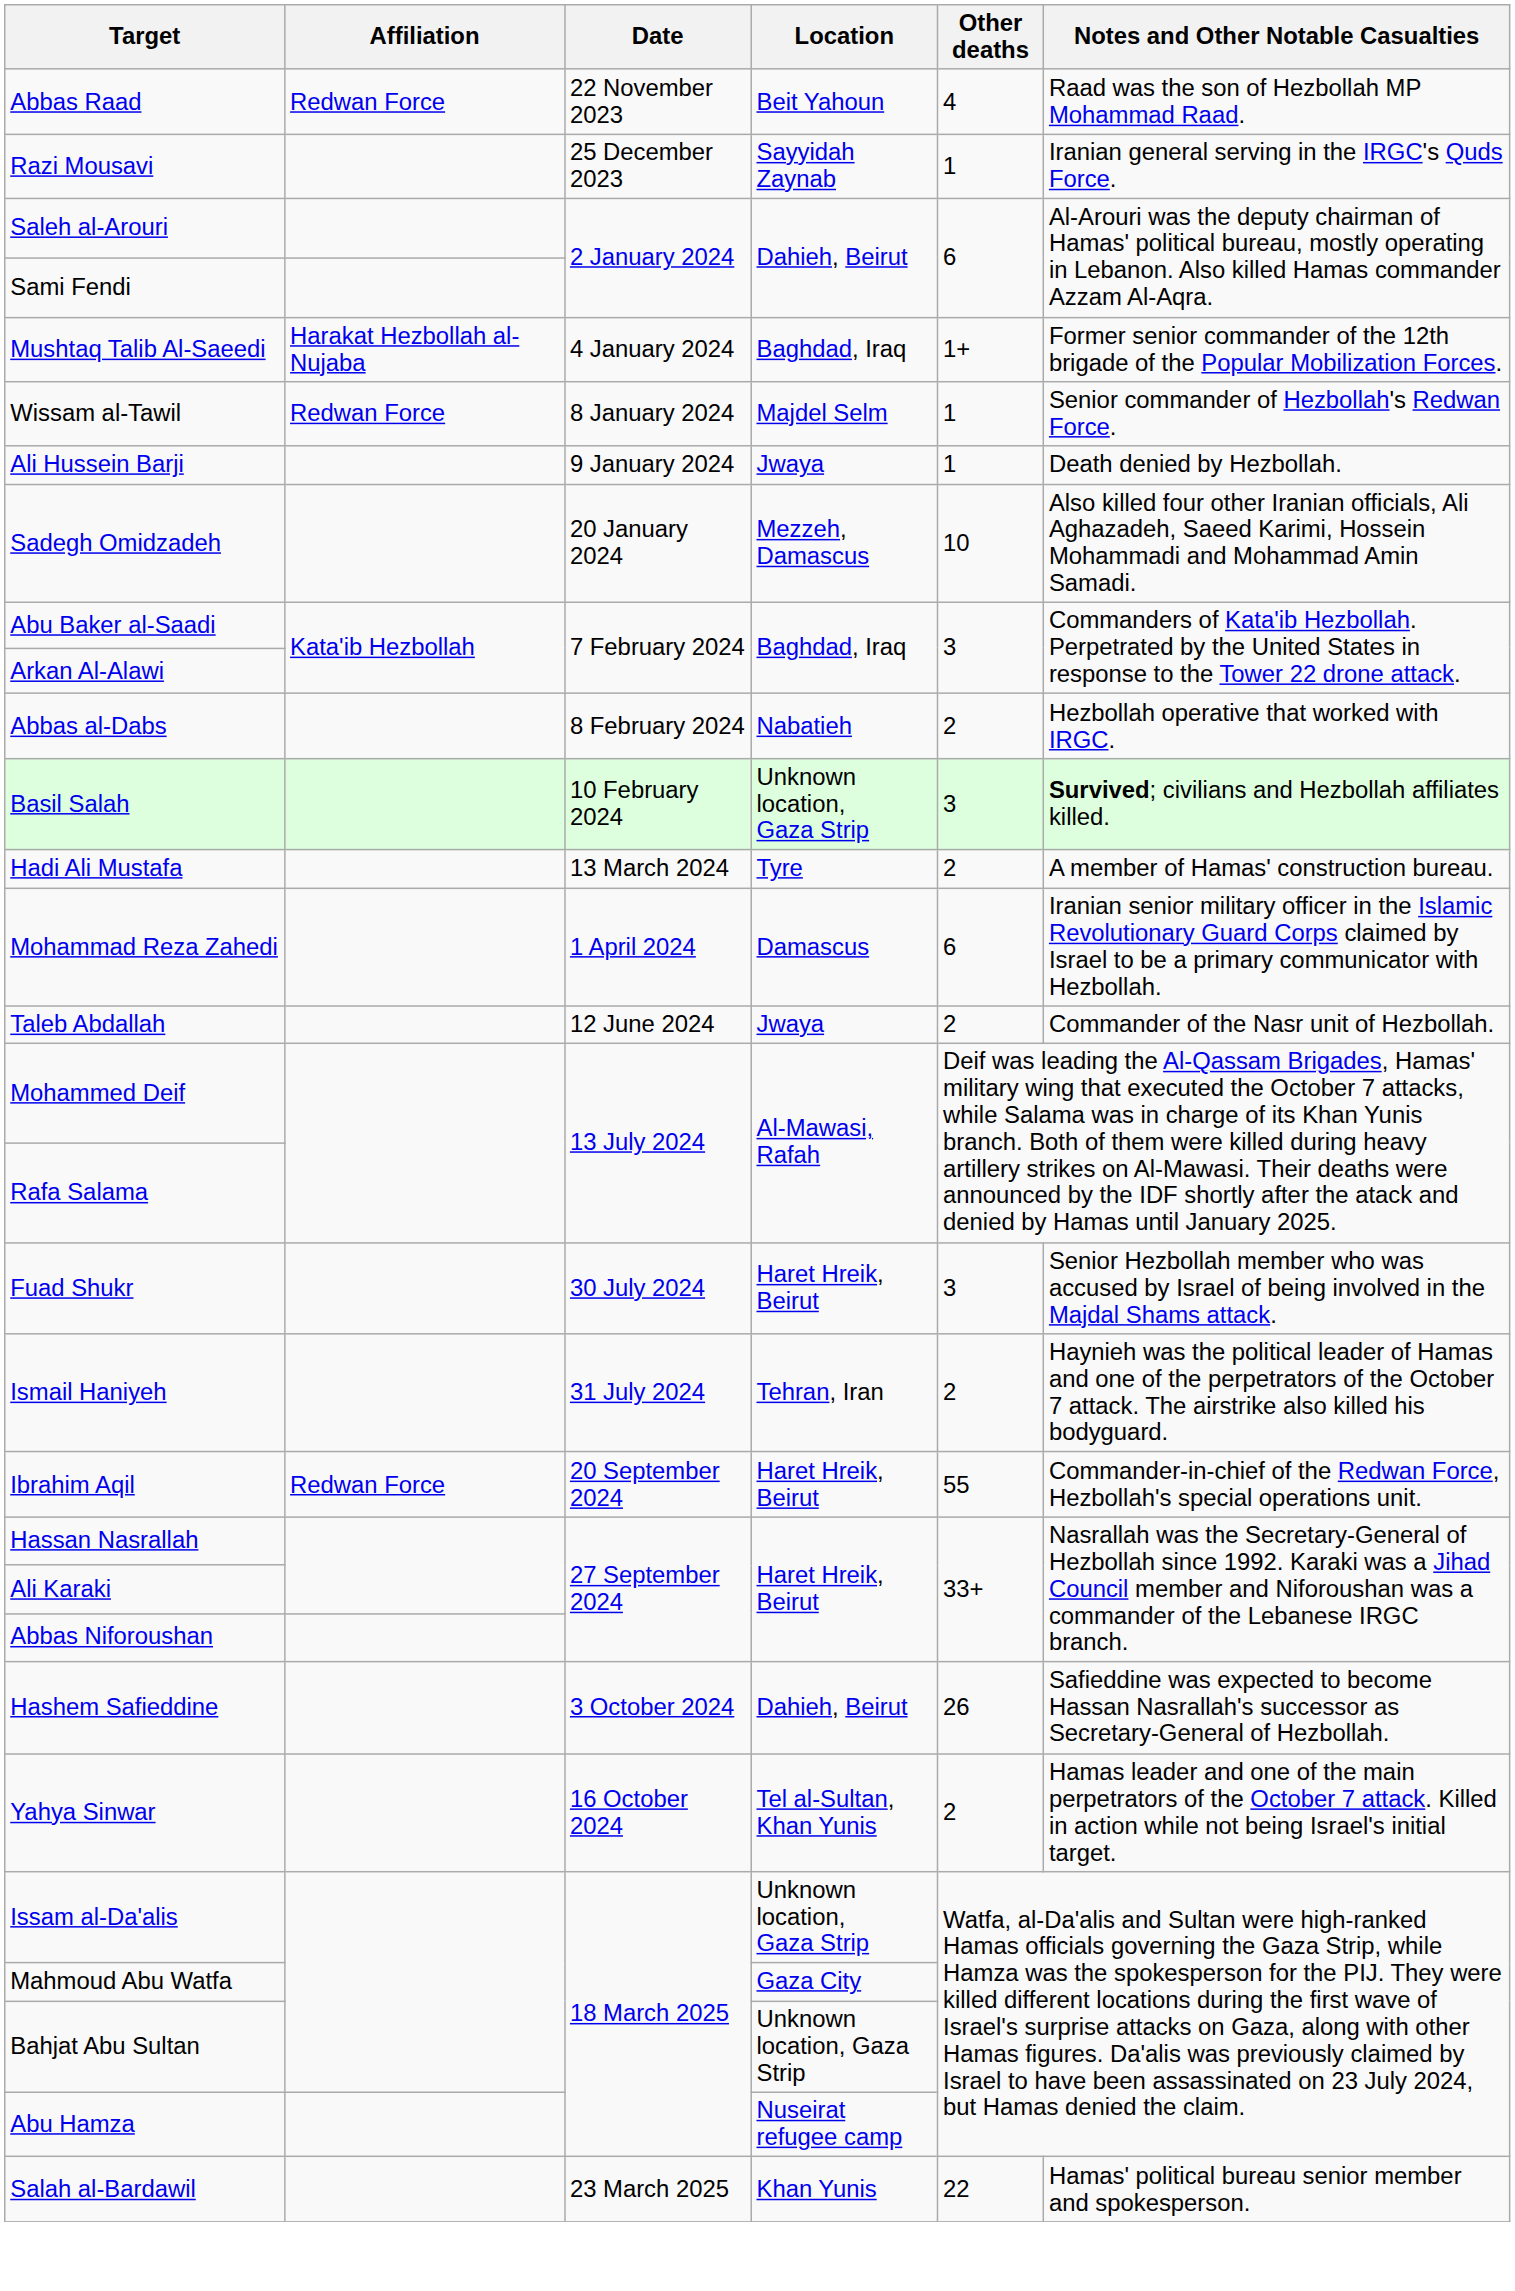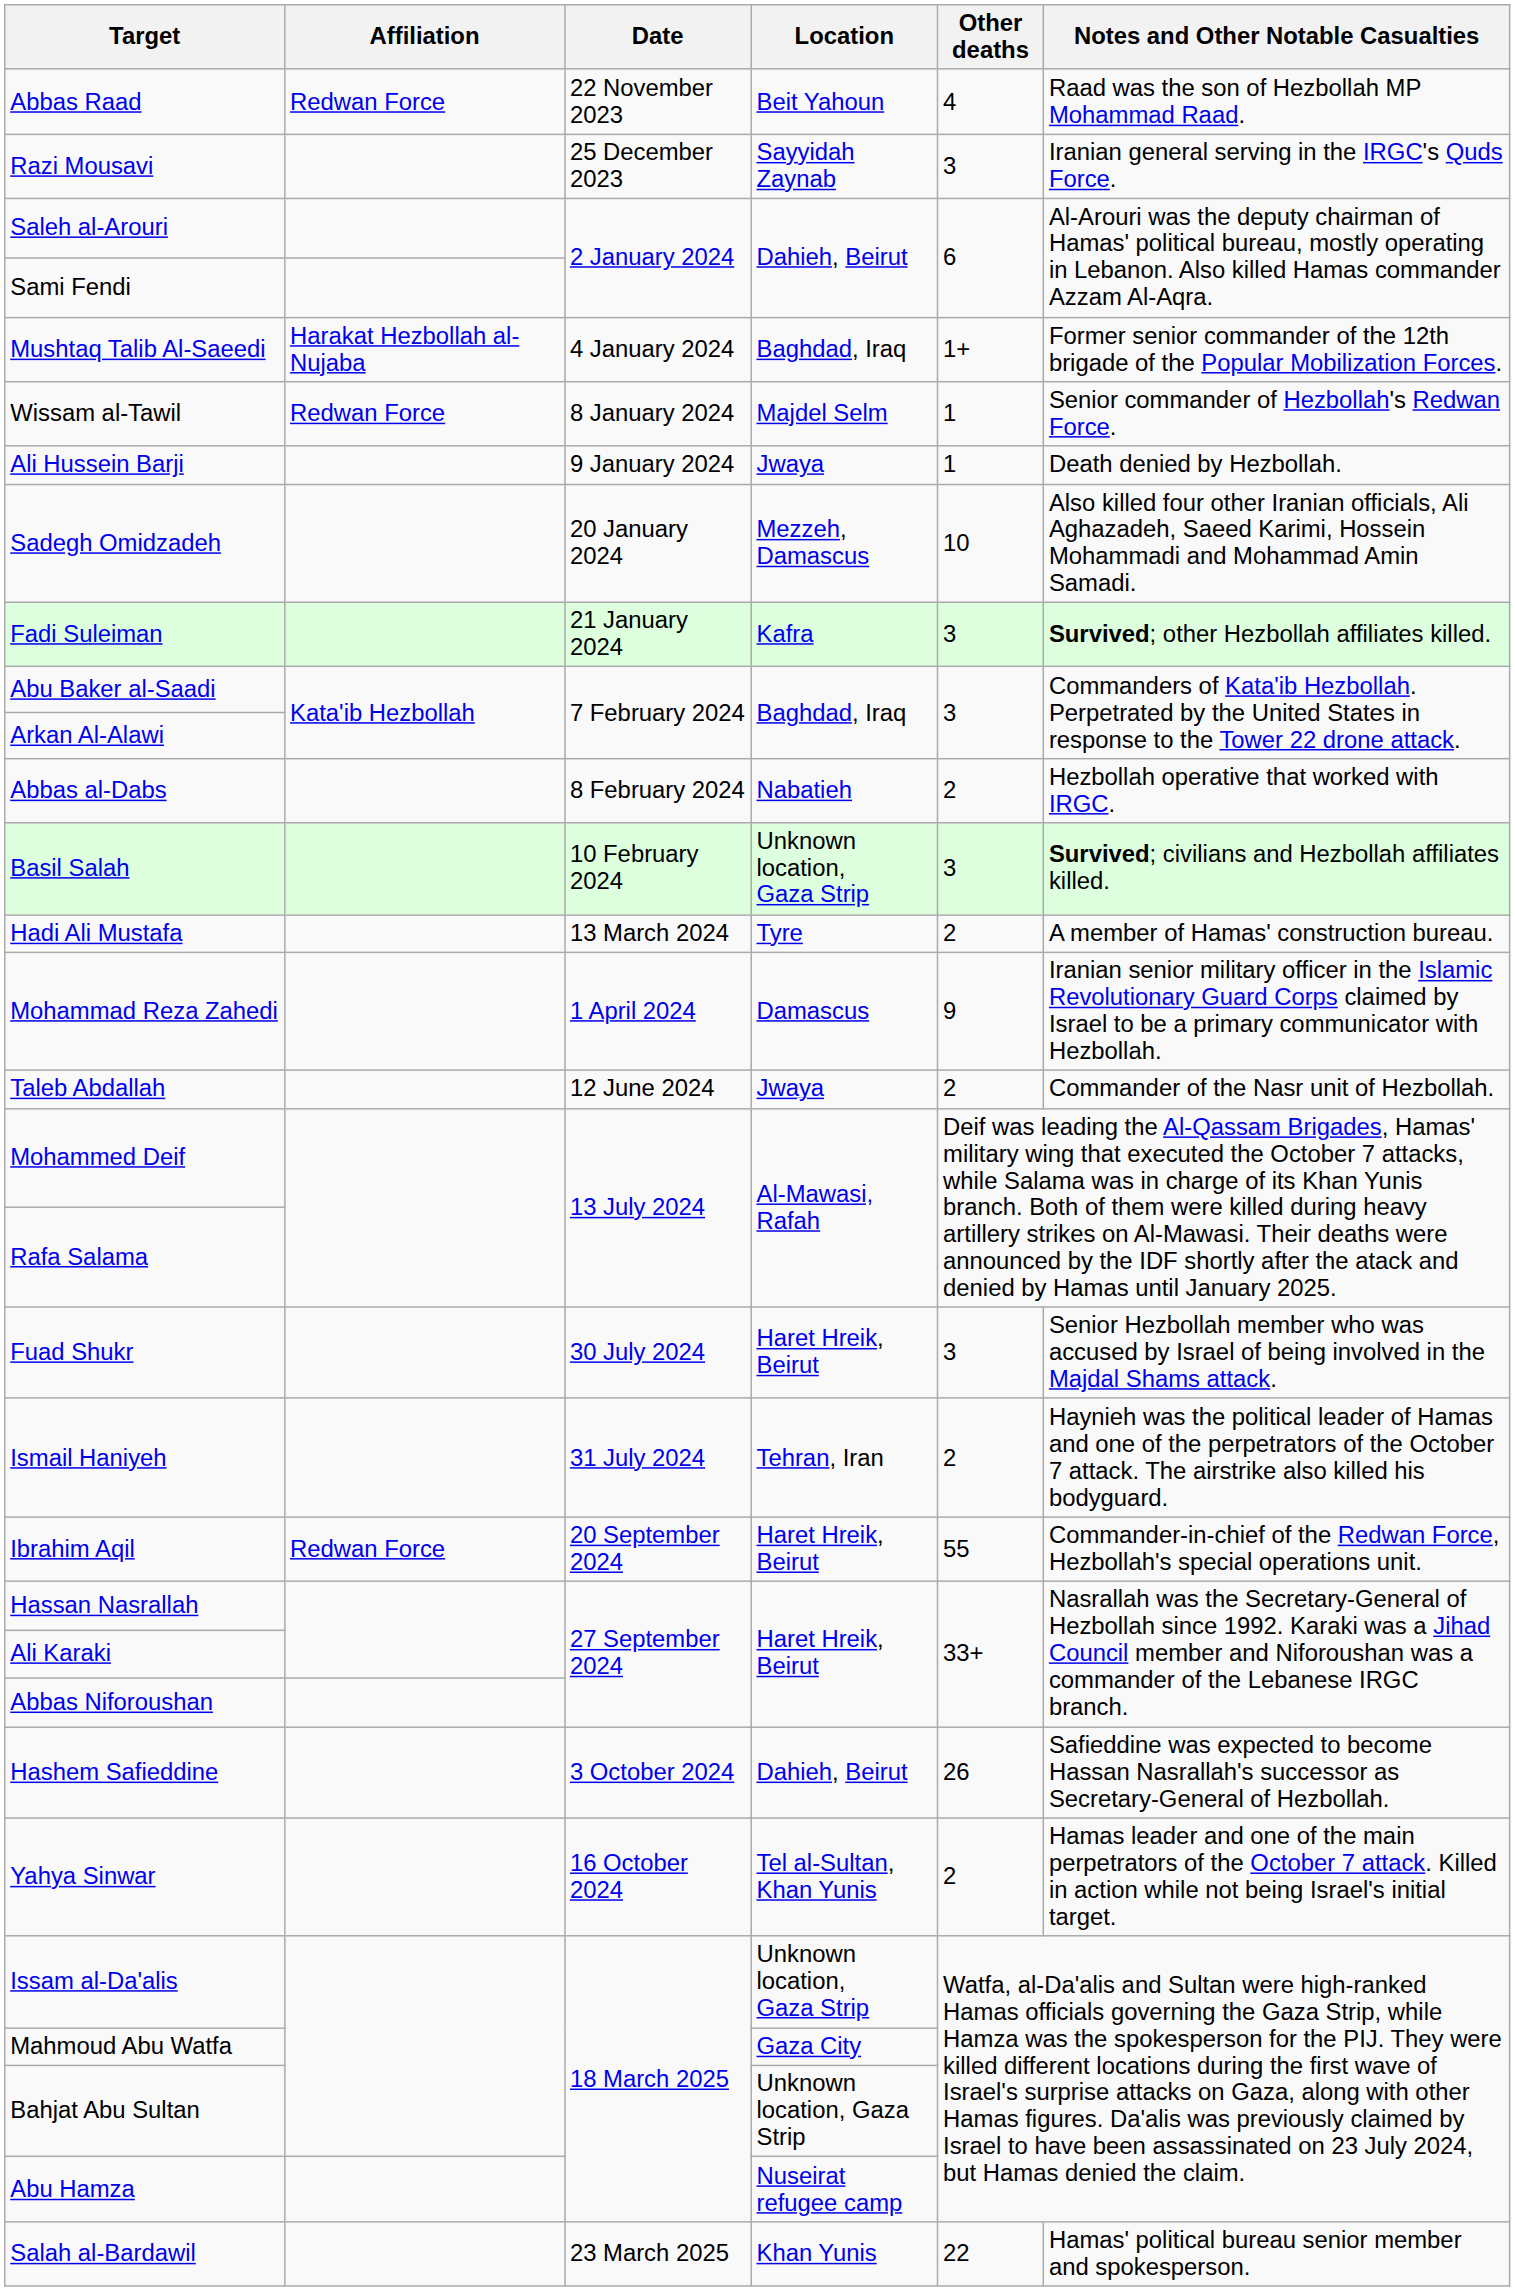 <table class="wikitable sortable" width=80%>
 <tr>
 <th width=15%>Target</th>
 <th width=15%>Affiliation</th>
 <th width=10%>Date</th>
 <th width=10%>Location</th>
 <th width=5%>Other deaths</th>
 <th width=25%>Notes and Other Notable Casualties</th>
 </tr>
 <tr>
 <td><a href='#'>Abbas Raad</a></td>
 <td> <a href='#'>Redwan Force</a></td>
 <td>22 November 2023</td>
 <td> <a href='#'>Beit Yahoun</a></td>
 <td>4</td>
 <td>Raad was the son of Hezbollah MP <a href='#'>Mohammad Raad</a>.</td>
 </tr>
 <tr>
 <td><a href='#'>Razi Mousavi</a></td>
 <td></td>
 <td>25 December 2023</td>
 <td> <a href='#'>Sayyidah Zaynab</a></td>
-<td>1</td>
+<td>3</td>
 <td>Iranian general serving in the <a href='#'>IRGC</a>'s <a href='#'>Quds Force</a>.</td>
 </tr>
 <tr>
 <td><a href='#'>Saleh al-Arouri</a></td>
 <td></td>
 <td rowspan="2"><a href='#'>2 January 2024</a></td>
 <td rowspan="2"> <a href='#'>Dahieh</a>, <a href='#'>Beirut</a></td>
 <td rowspan="2">6</td>
 <td rowspan="2">Al-Arouri was the deputy chairman of Hamas' political bureau, mostly operating in Lebanon. Also killed Hamas commander Azzam Al-Aqra.</td>
 </tr>
 <tr>
 <td>Sami Fendi</td>
 <td></td>
 </tr>
 <tr>
 <td><a href='#'>Mushtaq Talib Al-Saeedi</a></td>
 <td> <a href='#'>Harakat Hezbollah al-Nujaba</a></td>
 <td>4 January 2024</td>
 <td> <a href='#'>Baghdad</a>, Iraq</td>
 <td>1+</td>
 <td>Former senior commander of the 12th brigade of the <a href='#'>Popular Mobilization Forces</a>.</td>
 </tr>
 <tr>
 <td>Wissam al-Tawil</td>
 <td> <a href='#'>Redwan Force</a></td>
 <td>8 January 2024</td>
 <td> <a href='#'>Majdel Selm</a></td>
 <td>1</td>
 <td>Senior commander of <a href='#'>Hezbollah</a>'s <a href='#'>Redwan Force</a>.</td>
 </tr>
 <tr>
 <td><a href='#'>Ali Hussein Barji</a></td>
 <td></td>
 <td>9 January 2024</td>
 <td> <a href='#'>Jwaya</a></td>
 <td>1</td>
 <td>Death denied by Hezbollah.</td>
 </tr>
 <tr>
 <td><a href='#'>Sadegh Omidzadeh</a></td>
 <td></td>
 <td>20 January 2024</td>
 <td> <a href='#'>Mezzeh</a>, <a href='#'>Damascus</a></td>
 <td>10</td>
 <td>Also killed four other Iranian officials, Ali Aghazadeh, Saeed Karimi, Hossein Mohammadi and Mohammad Amin Samadi.</td>
 </tr>
+<tr style="background-color:#DFD">
+<td><a href='#'>Fadi Suleiman</a></td>
+<td></td>
+<td>21 January 2024</td>
+<td> <a href='#'>Kafra</a></td>
+<td>3</td>
+<td><strong>Survived</strong>; other Hezbollah affiliates killed.</td>
+</tr>
 <tr>
 <td><a href='#'>Abu Baker al-Saadi</a></td>
 <td rowspan="2"><a href='#'>Kata'ib Hezbollah</a></td>
 <td rowspan="2">7 February 2024</td>
 <td rowspan="2"> <a href='#'>Baghdad</a>, Iraq</td>
 <td rowspan="2">3</td>
 <td rowspan="2">Commanders of <a href='#'>Kata'ib Hezbollah</a>. Perpetrated by the United States in response to the <a href='#'>Tower 22 drone attack</a>.</td>
 </tr>
 <tr>
 <td><a href='#'>Arkan Al-Alawi</a></td>
 </tr>
 <tr>
 <td><a href='#'>Abbas al-Dabs</a></td>
 <td></td>
 <td>8 February 2024</td>
 <td> <a href='#'>Nabatieh</a></td>
 <td>2</td>
 <td>Hezbollah operative that worked with <a href='#'>IRGC</a>.</td>
 </tr>
 <tr style="background-color:#DFD">
 <td><a href='#'>Basil Salah</a></td>
 <td></td>
 <td>10 February 2024</td>
 <td>Unknown location,<br><a href='#'>Gaza Strip</a></td>
 <td>3</td>
 <td><strong>Survived</strong>; civilians and Hezbollah affiliates killed.</td>
 </tr>
 <tr>
 <td><a href='#'>Hadi Ali Mustafa</a></td>
 <td></td>
 <td>13 March 2024</td>
 <td> <a href='#'>Tyre</a></td>
 <td>2</td>
 <td>A member of Hamas' construction bureau.</td>
 </tr>
 <tr>
 <td><a href='#'>Mohammad Reza Zahedi</a></td>
 <td></td>
 <td><a href='#'>1 April 2024</a></td>
 <td> <a href='#'>Damascus</a></td>
-<td>6</td>
+<td>9</td>
 <td>Iranian senior military officer in the <a href='#'>Islamic Revolutionary Guard Corps</a> claimed by Israel to be a primary communicator with Hezbollah.</td>
 </tr>
 <tr>
 <td><a href='#'>Taleb Abdallah</a></td>
 <td></td>
 <td>12 June 2024</td>
 <td> <a href='#'>Jwaya</a></td>
 <td>2</td>
 <td>Commander of the Nasr unit of Hezbollah.</td>
 </tr>
 <tr>
 <td><a href='#'>Mohammed Deif</a></td>
 <td rowspan="2"></td>
 <td rowspan="2"><a href='#'>13 July 2024</a></td>
 <td rowspan="2"> <a href='#'>Al-Mawasi, Rafah</a></td>
 <td colspan="2" rowspan="2">Deif was leading the <a href='#'>Al-Qassam Brigades</a>, Hamas' military wing that executed the October 7 attacks, while Salama was in charge of its Khan Yunis branch. Both of them were killed during heavy artillery strikes on Al-Mawasi. Their deaths were announced by the IDF shortly after the atack and denied by Hamas until January 2025.</td>
 </tr>
 <tr>
 <td><a href='#'>Rafa Salama</a></td>
 </tr>
 <tr>
 <td><a href='#'>Fuad Shukr</a></td>
 <td></td>
 <td><a href='#'>30 July 2024</a></td>
 <td> <a href='#'>Haret Hreik</a>, <a href='#'>Beirut</a></td>
 <td>3</td>
 <td>Senior Hezbollah member who was accused by Israel of being involved in the <a href='#'>Majdal Shams attack</a>.</td>
 </tr>
 <tr>
 <td><a href='#'>Ismail Haniyeh</a></td>
 <td></td>
 <td><a href='#'>31 July 2024</a></td>
 <td> <a href='#'>Tehran</a>, Iran</td>
 <td>2</td>
 <td>Haynieh was the political leader of Hamas and one of the perpetrators of the October 7 attack. The airstrike also killed his bodyguard.</td>
 </tr>
 <tr>
 <td><a href='#'>Ibrahim Aqil</a></td>
 <td> <a href='#'>Redwan Force</a></td>
 <td><a href='#'>20 September 2024</a></td>
 <td> <a href='#'>Haret Hreik</a>, <a href='#'>Beirut</a></td>
 <td>55</td>
 <td>Commander-in-chief of the <a href='#'>Redwan Force</a>, Hezbollah's special operations unit.</td>
 </tr>
 <tr>
 <td><a href='#'>Hassan Nasrallah</a></td>
 <td rowspan="2"></td>
 <td rowspan="3"><a href='#'>27 September 2024</a></td>
 <td rowspan="3"> <a href='#'>Haret Hreik</a>, <a href='#'>Beirut</a></td>
 <td rowspan="3">33+</td>
 <td rowspan="3">Nasrallah was the Secretary-General of Hezbollah since 1992. Karaki was a <a href='#'>Jihad Council</a> member and Niforoushan was a commander of the Lebanese IRGC branch.</td>
 </tr>
 <tr>
 <td><a href='#'>Ali Karaki</a></td>
 </tr>
 <tr>
 <td><a href='#'>Abbas Niforoushan</a></td>
 <td></td>
 </tr>
 <tr>
 <td><a href='#'>Hashem Safieddine</a></td>
 <td></td>
 <td><a href='#'>3 October 2024</a></td>
 <td> <a href='#'>Dahieh</a>, <a href='#'>Beirut</a></td>
 <td>26</td>
 <td>Safieddine was expected to become Hassan Nasrallah's successor as Secretary-General of Hezbollah.</td>
 </tr>
 <tr>
 <td><a href='#'>Yahya Sinwar</a></td>
 <td></td>
 <td><a href='#'>16 October 2024</a></td>
 <td> <a href='#'>Tel al-Sultan</a>, <a href='#'>Khan Yunis</a></td>
 <td>2</td>
 <td>Hamas leader and one of the main perpetrators of the <a href='#'>October 7 attack</a>. Killed in action while not being Israel's initial target.</td>
 </tr>
 <tr>
 <td><a href='#'>Issam al-Da'alis</a></td>
 <td rowspan="3"></td>
 <td rowspan="4"><a href='#'>18 March 2025</a></td>
 <td>Unknown location,<br><a href='#'>Gaza Strip</a></td>
 <td rowspan="4", colspan="2">Watfa, al-Da'alis and Sultan were high-ranked Hamas officials governing the Gaza Strip, while Hamza was the spokesperson for the PIJ. They were killed different locations during the first wave of Israel's surprise attacks on Gaza, along with other Hamas figures. Da'alis was previously claimed by Israel to have been assassinated on 23 July 2024, but Hamas denied the claim.</td>
 </tr>
 <tr>
 <td>Mahmoud Abu Watfa</td>
 <td> <a href='#'>Gaza City</a></td>
 </tr>
 <tr>
 <td>Bahjat Abu Sultan</td>
 <td>Unknown location, Gaza Strip</td>
 </tr>
 <tr>
 <td><a href='#'>Abu Hamza</a></td>
 <td></td>
 <td> <a href='#'>Nuseirat refugee camp</a></td>
 </tr>
 <tr>
 <td><a href='#'>Salah al-Bardawil</a></td>
 <td></td>
 <td>23 March 2025</td>
 <td> <a href='#'>Khan Yunis</a></td>
 <td>22</td>
 <td>Hamas' political bureau senior member and spokesperson.</td>
 </tr>
 </table>
